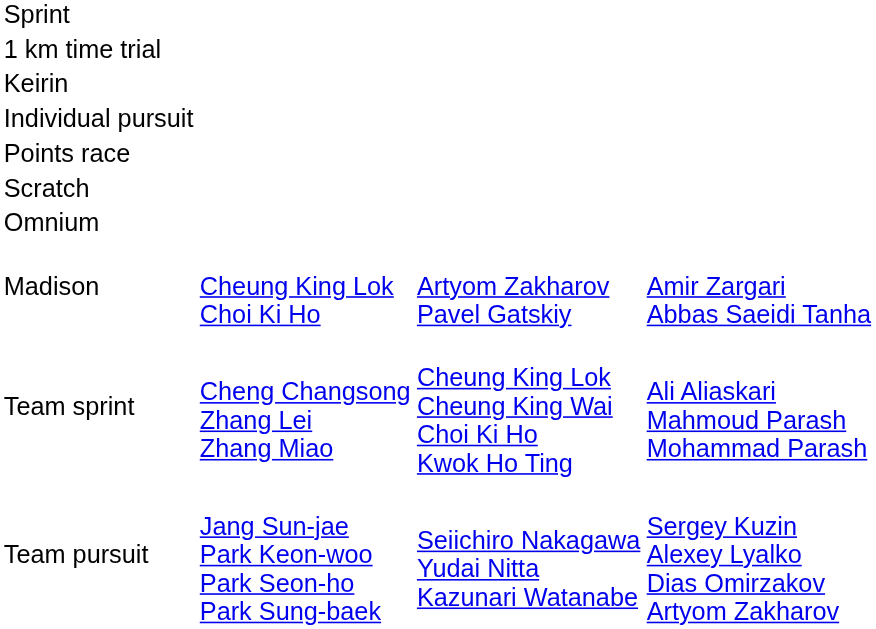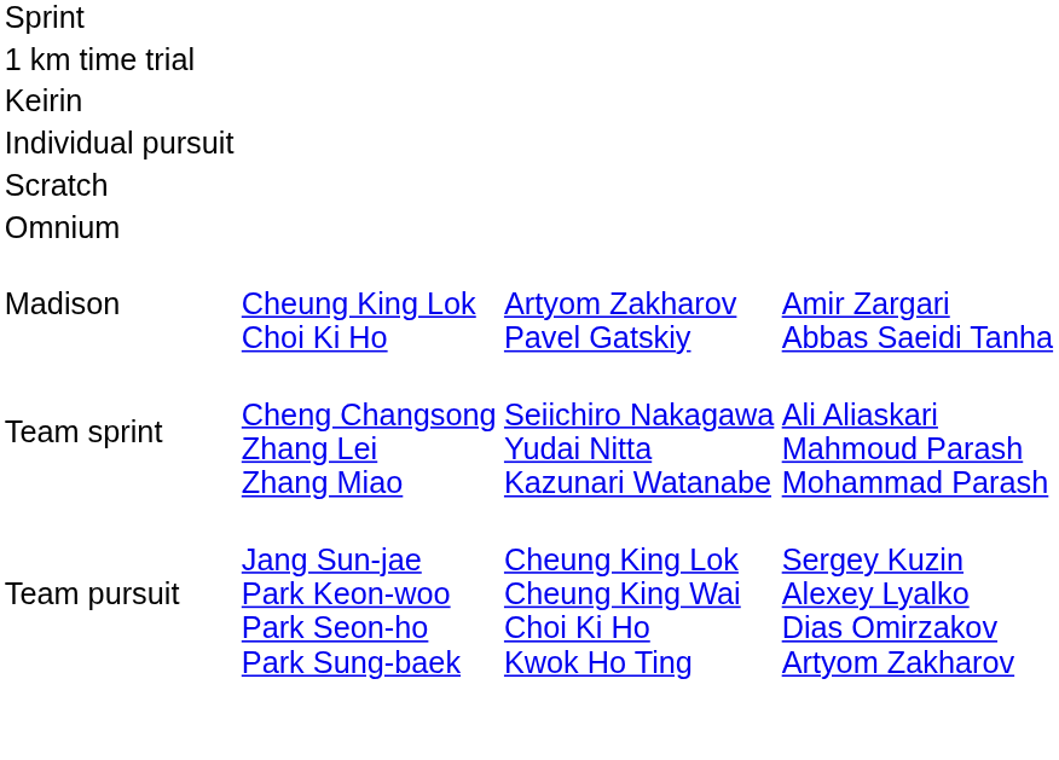 <table>
 <tr>
 <td>Sprint</td>
 <td></td>
 <td></td>
 <td></td>
 </tr>
 <tr>
 <td>1 km time trial</td>
 <td></td>
 <td></td>
 <td></td>
 </tr>
 <tr>
 <td>Keirin</td>
 <td></td>
 <td></td>
 <td></td>
 </tr>
 <tr>
 <td>Individual pursuit</td>
 <td></td>
 <td></td>
 <td></td>
 </tr>
 <tr>
-<td>Points race</td>
-<td></td>
-<td></td>
-<td></td>
-</tr>
-<tr>
 <td>Scratch</td>
 <td></td>
 <td></td>
 <td></td>
 </tr>
 <tr>
 <td>Omnium</td>
 <td></td>
 <td></td>
 <td></td>
 </tr>
 <tr>
 <td>Madison</td>
 <td><br><a href='#'>Cheung King Lok</a><br><a href='#'>Choi Ki Ho</a></td>
 <td><br><a href='#'>Artyom Zakharov</a><br><a href='#'>Pavel Gatskiy</a></td>
 <td><br><a href='#'>Amir Zargari</a><br><a href='#'>Abbas Saeidi Tanha</a></td>
 </tr>
 <tr>
 <td>Team sprint</td>
 <td><br><a href='#'>Cheng Changsong</a><br><a href='#'>Zhang Lei</a><br><a href='#'>Zhang Miao</a></td>
-<td><br><a href='#'>Cheung King Lok</a><br><a href='#'>Cheung King Wai</a><br><a href='#'>Choi Ki Ho</a><br><a href='#'>Kwok Ho Ting</a></td>
+<td><br><a href='#'>Seiichiro Nakagawa</a><br><a href='#'>Yudai Nitta</a><br><a href='#'>Kazunari Watanabe</a></td>
 <td><br><a href='#'>Ali Aliaskari</a><br><a href='#'>Mahmoud Parash</a><br><a href='#'>Mohammad Parash</a></td>
 </tr>
 <tr>
 <td>Team pursuit</td>
 <td><br><a href='#'>Jang Sun-jae</a><br><a href='#'>Park Keon-woo</a><br><a href='#'>Park Seon-ho</a><br><a href='#'>Park Sung-baek</a></td>
-<td><br><a href='#'>Seiichiro Nakagawa</a><br><a href='#'>Yudai Nitta</a><br><a href='#'>Kazunari Watanabe</a></td>
+<td><br><a href='#'>Cheung King Lok</a><br><a href='#'>Cheung King Wai</a><br><a href='#'>Choi Ki Ho</a><br><a href='#'>Kwok Ho Ting</a></td>
 <td><br><a href='#'>Sergey Kuzin</a><br><a href='#'>Alexey Lyalko</a><br><a href='#'>Dias Omirzakov</a><br><a href='#'>Artyom Zakharov</a></td>
 </tr>
 </table>
